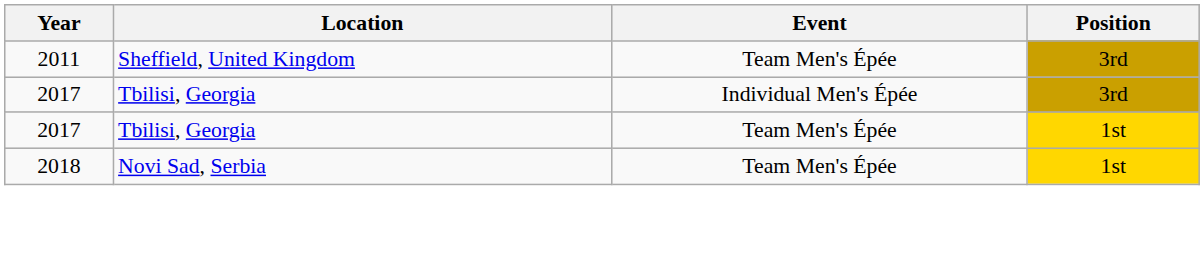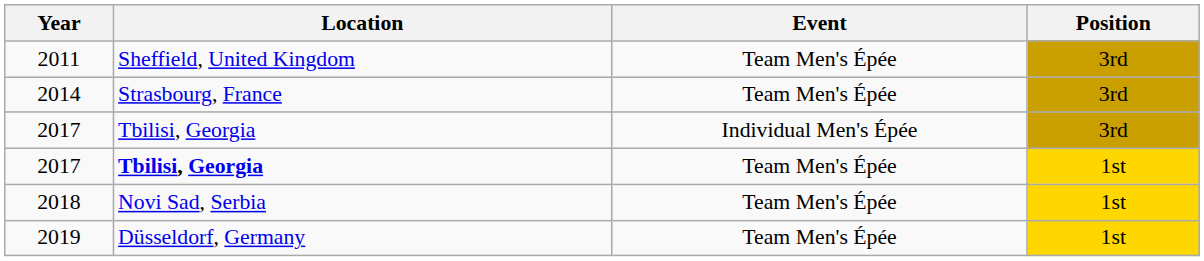 <table class="wikitable" width="50%" style="font-size:90%; text-align:center;">
 <tr>
 <th>Year</th>
 <th>Location</th>
 <th>Event</th>
 <th>Position</th>
 </tr>
 <tr>
 <td>2011</td>
 <td rowspan="1" align="left"> <a href='#'>Sheffield</a>, <a href='#'>United Kingdom</a></td>
 <td>Team Men's Épée</td>
 <td bgcolor="caramel">3rd</td>
 </tr>
 <tr>
+<td>2014</td>
+<td rowspan="1" align="left"> <a href='#'>Strasbourg</a>, <a href='#'>France</a></td>
+<td>Team Men's Épée</td>
+<td bgcolor="caramel">3rd</td>
+</tr>
+<tr>
 <td>2017</td>
 <td rowspan="1" align="left"> <a href='#'>Tbilisi</a>, <a href='#'>Georgia</a></td>
 <td>Individual Men's Épée</td>
 <td bgcolor="caramel">3rd</td>
 </tr>
 <tr>
 <td>2017</td>
-<td rowspan="1" align="left"> <a href='#'>Tbilisi</a>, <a href='#'>Georgia</a></td>
+<td rowspan="1" align="left"><strong> <a href='#'>Tbilisi</a>, <a href='#'>Georgia</a></strong></td>
 <td>Team Men's Épée</td>
 <td bgcolor="gold">1st</td>
 </tr>
 <tr>
 <td>2018</td>
 <td rowspan="1" align="left"> <a href='#'>Novi Sad</a>, <a href='#'>Serbia</a></td>
 <td>Team Men's Épée</td>
 <td bgcolor="gold">1st</td>
 </tr>
+<tr>
+<td>2019</td>
+<td rowspan="1" align="left"> <a href='#'>Düsseldorf</a>, <a href='#'>Germany</a></td>
+<td>Team Men's Épée</td>
+<td bgcolor="gold">1st</td>
+</tr>
 </table>
